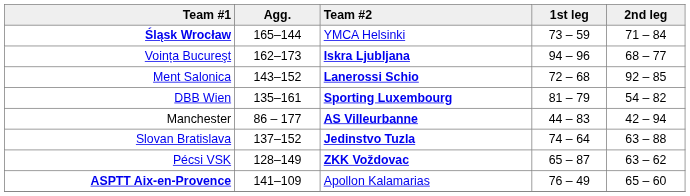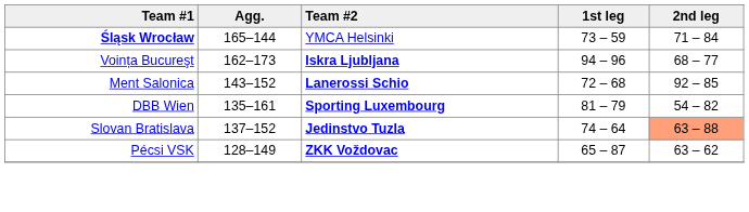 <table border=1 cellspacing=0 cellpadding=4 style="border-collapse: collapse;" width=70%>
 <tr bgcolor="efefef">
 <th align=right>Team #1</th>
 <th>Agg.</th>
 <th align=left>Team #2</th>
 <th>1st leg</th>
 <th>2nd leg</th>
 </tr>
 <tr>
 <td align=right><strong><a href='#'>Śląsk Wrocław</a></strong> </td>
 <td align=center>165–144</td>
 <td> <a href='#'>YMCA Helsinki</a></td>
 <td align=center>73 – 59</td>
 <td align=center>71 – 84</td>
 </tr>
 <tr>
 <td align=right><a href='#'>Voința Bucureşt</a> </td>
 <td align=center>162–173</td>
 <td> <strong><a href='#'>Iskra Ljubljana</a></strong></td>
 <td align=center>94 – 96</td>
 <td align=center>68 – 77</td>
 </tr>
 <tr>
 <td align=right><a href='#'>Ment Salonica</a> </td>
 <td align=center>143–152</td>
 <td> <strong><a href='#'>Lanerossi Schio</a></strong></td>
 <td align=center>72 – 68</td>
 <td align=center>92 – 85</td>
 </tr>
 <tr>
 <td align=right><a href='#'>DBB Wien</a> </td>
 <td align=center>135–161</td>
 <td> <strong><a href='#'>Sporting Luxembourg</a></strong></td>
 <td align=center>81 – 79</td>
 <td align=center>54 – 82</td>
 </tr>
 <tr>
-<td align=right>Manchester </td>
-<td align=center>86 – 177</td>
-<td> <strong><a href='#'>AS Villeurbanne</a></strong></td>
-<td align=center>44 – 83</td>
-<td align=center>42 – 94</td>
-</tr>
-<tr>
 <td align=right><a href='#'>Slovan Bratislava</a> </td>
 <td align=center>137–152</td>
 <td> <strong><a href='#'>Jedinstvo Tuzla</a></strong></td>
 <td align=center>74 – 64</td>
-<td align=center>63 – 88</td>
+<td align=center style="background: lightsalmon;">63 – 88</td>
 </tr>
 <tr>
 <td align=right><a href='#'>Pécsi VSK</a> </td>
 <td align=center>128–149</td>
 <td> <strong><a href='#'>ZKK Voždovac</a></strong></td>
 <td align=center>65 – 87</td>
 <td align=center>63 – 62</td>
 </tr>
 <tr>
-<td align=right><strong><a href='#'>ASPTT Aix-en-Provence</a></strong> </td>
-<td align=center>141–109</td>
-<td> <a href='#'>Apollon Kalamarias</a></td>
-<td align=center>76 – 49</td>
-<td align=center>65 – 60</td>
-</tr>
-<tr>
 </tr>
 </table>
